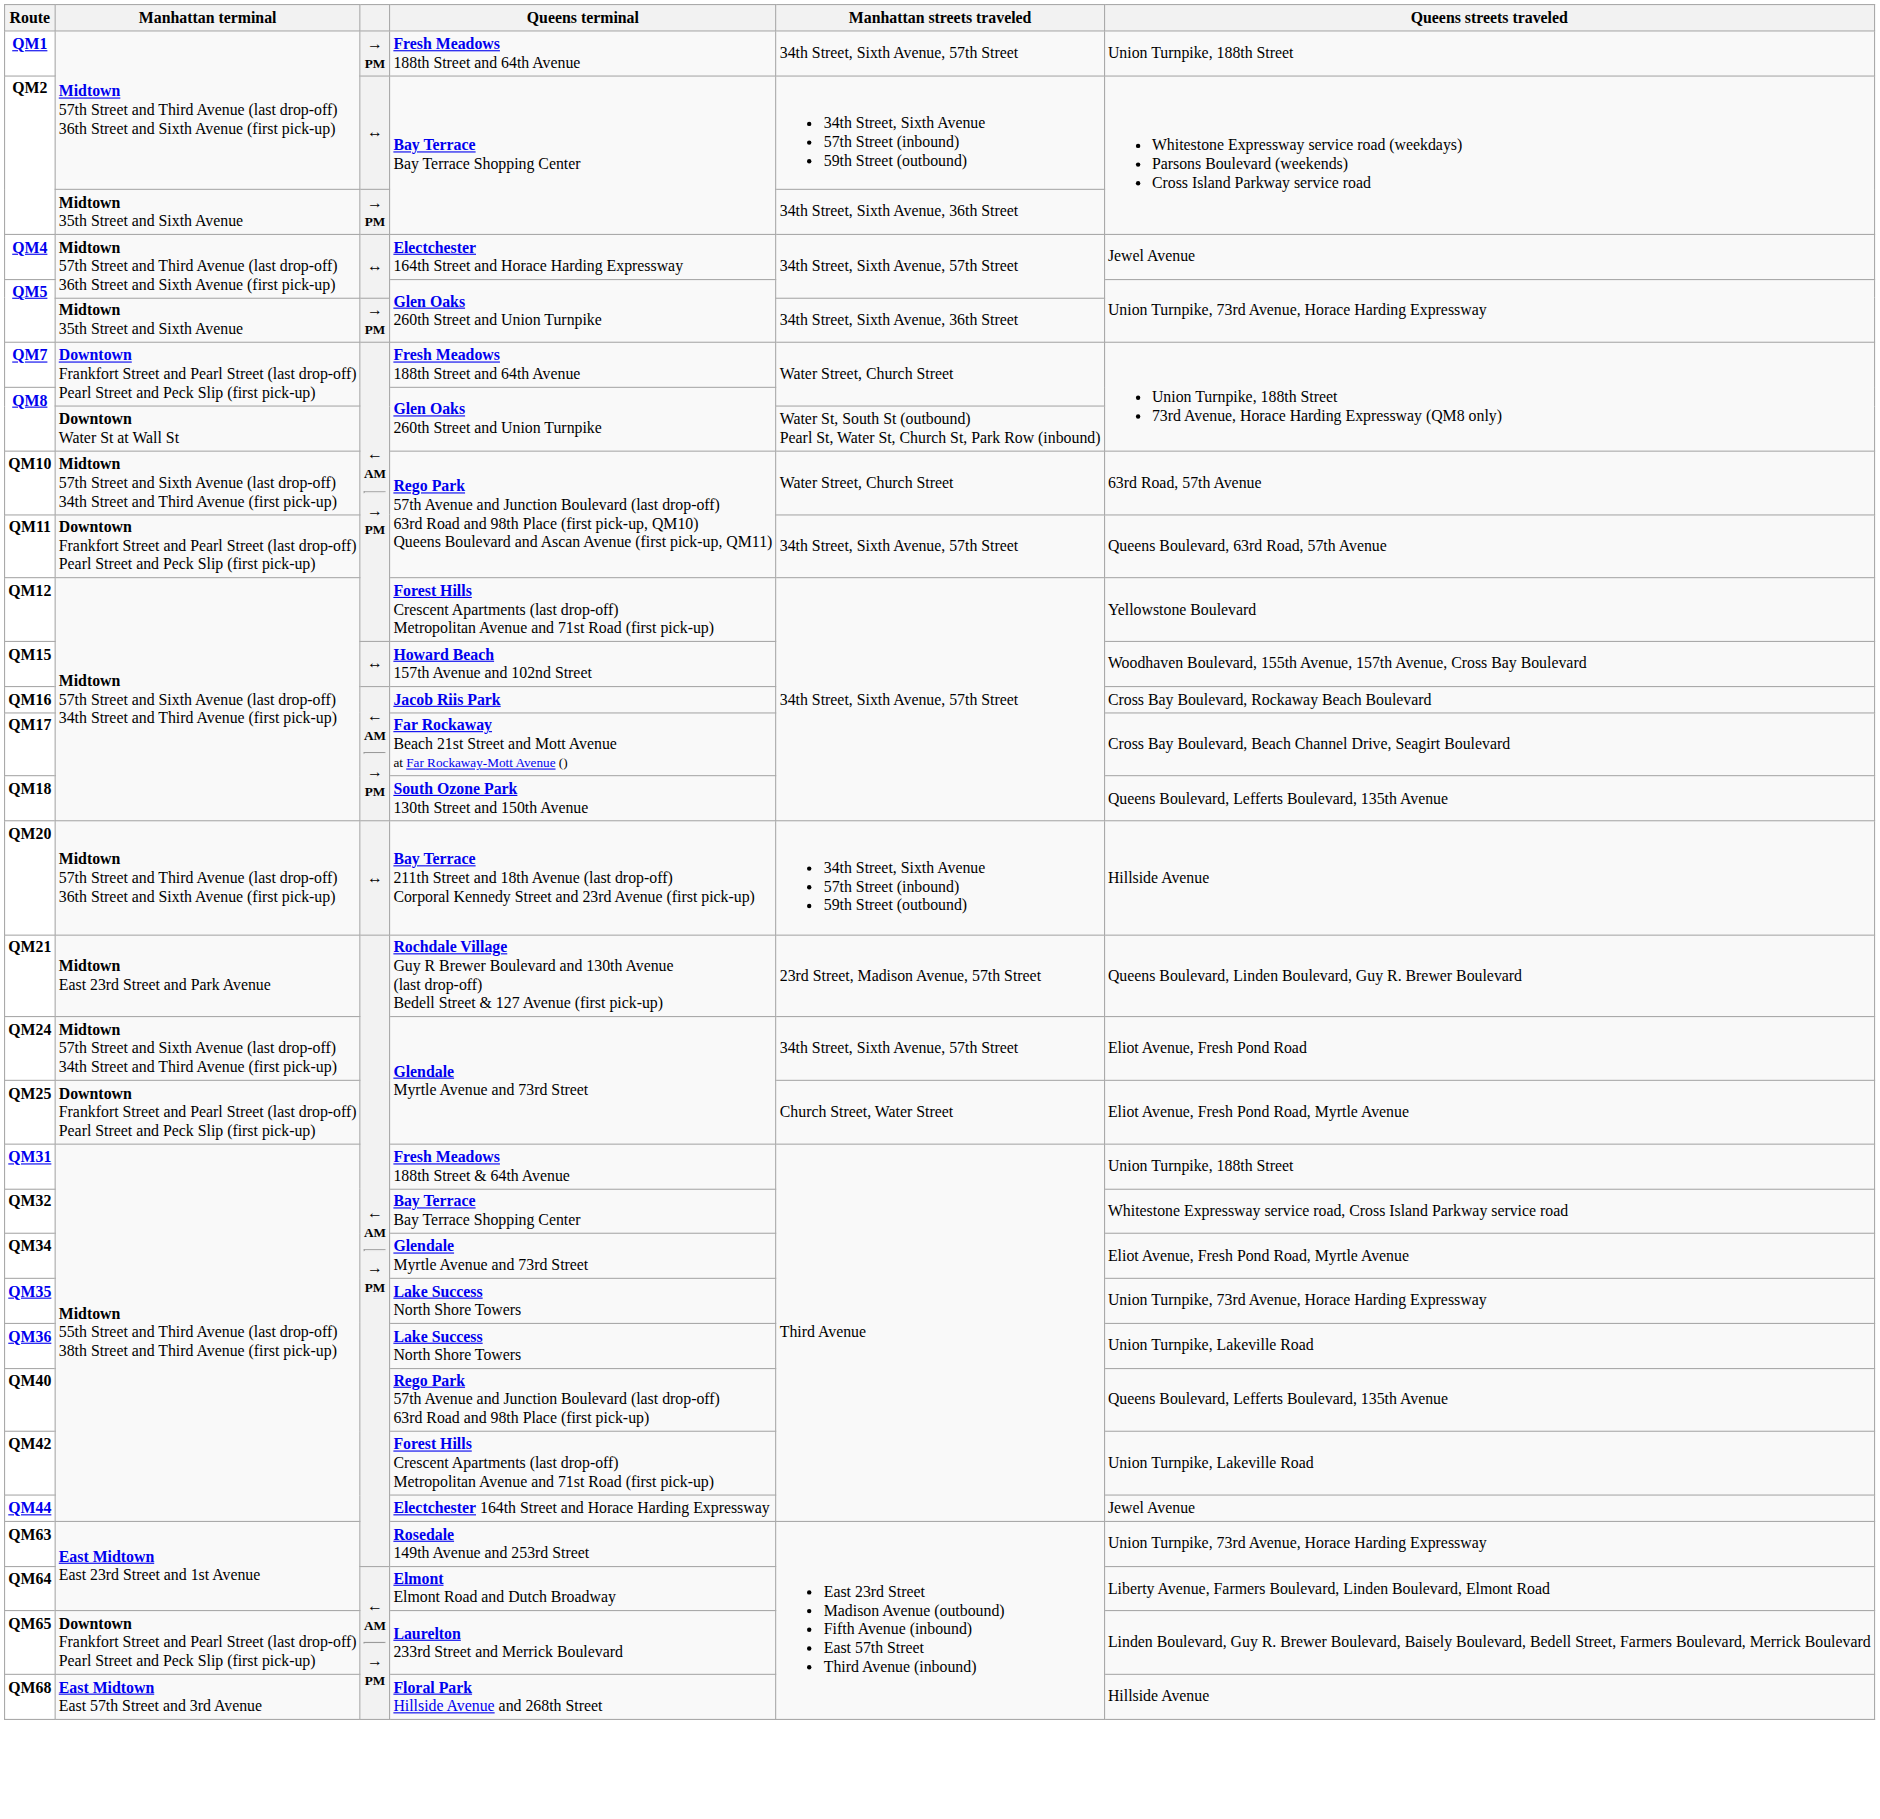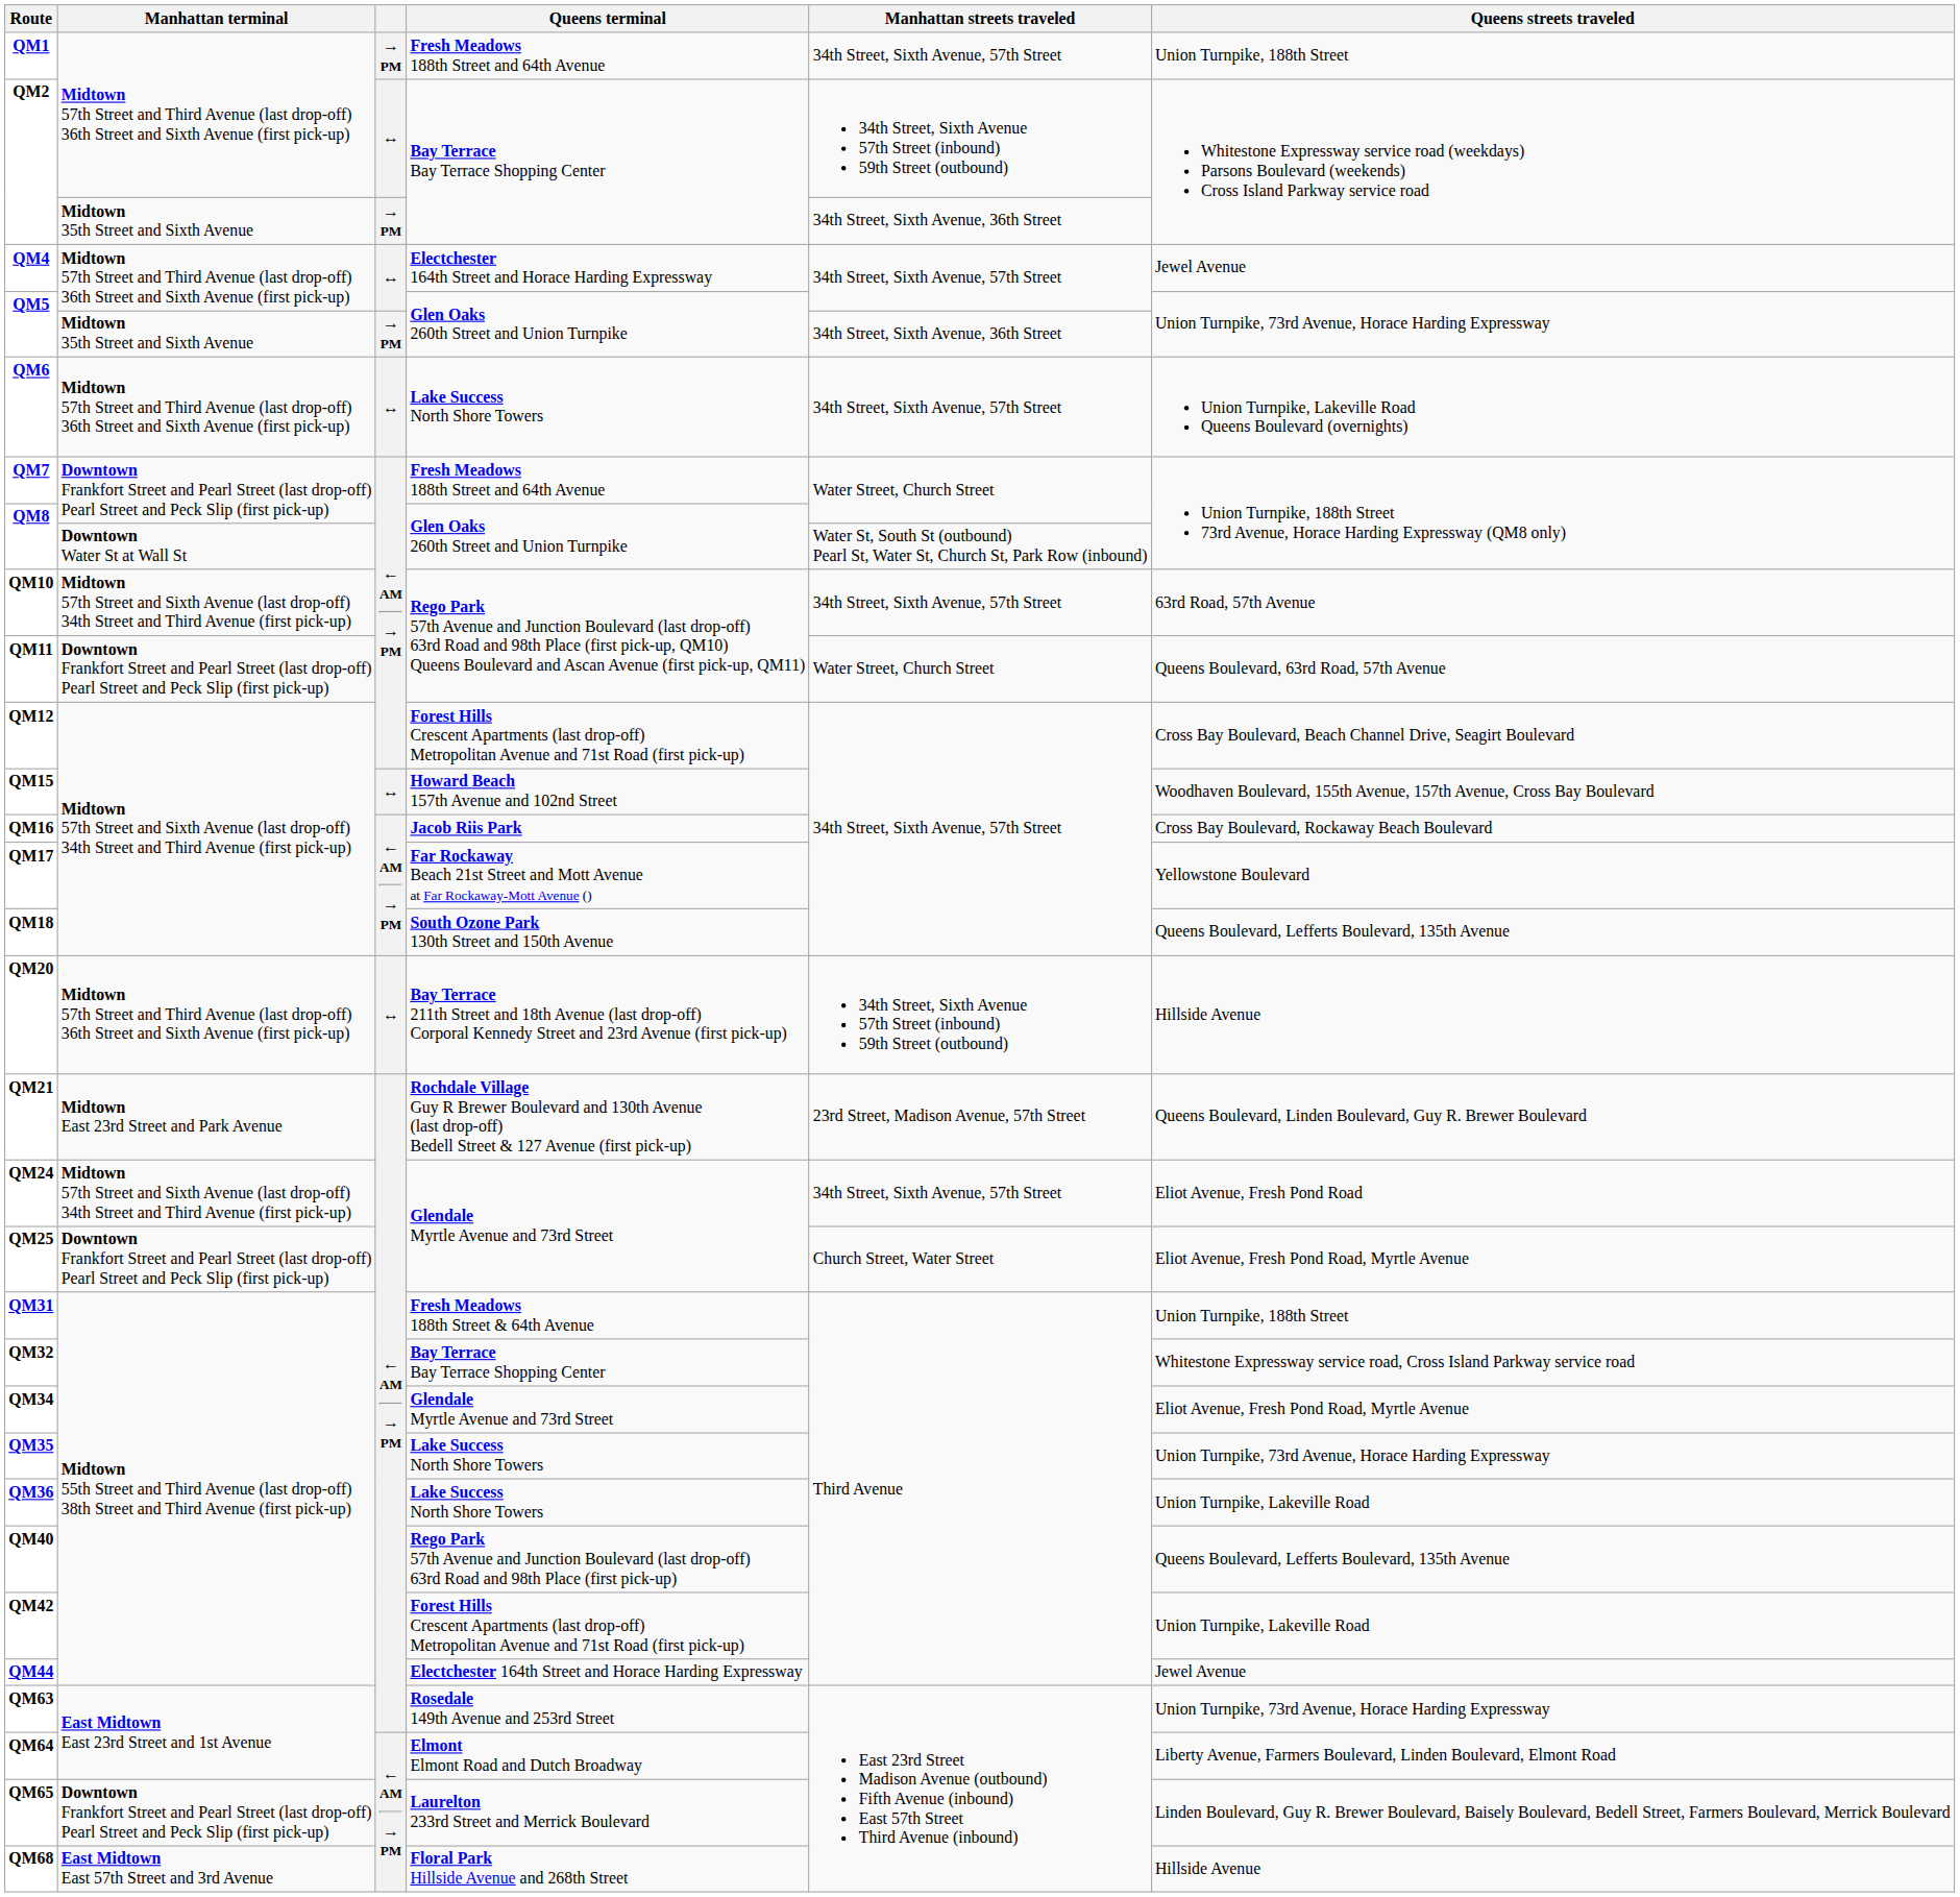 <table class=wikitable style="font-size: 90%;"|>
 <tr>
 <th>Route</th>
 <th>Manhattan terminal</th>
 <th></th>
 <th>Queens terminal</th>
 <th>Manhattan streets traveled</th>
 <th>Queens streets traveled</th>
 </tr>
 <tr>
 <td style="background:white; color:black" align="center" valign="top"><div><a href='#'><strong>QM1</strong></a></div></td>
 <td rowspan="2"><strong><a href='#'>Midtown</a></strong><br>57th Street and Third Avenue (last drop-off)<br>36th Street and Sixth Avenue (first pick-up)</td>
 <th><div><span>→</span><br><small>PM</small></div></th>
 <td><strong><a href='#'>Fresh Meadows</a></strong><br>188th Street and 64th Avenue</td>
 <td>34th Street, Sixth Avenue, 57th Street</td>
 <td>Union Turnpike, 188th Street</td>
 </tr>
 <tr>
 <td rowspan="2" style="background:white; color:black" align="center" valign="top"><div><strong>QM2</strong></div></td>
 <th><span>↔ </span></th>
 <td rowspan="2"><strong><a href='#'>Bay Terrace</a></strong><br>Bay Terrace Shopping Center</td>
 <td><br><ul><li>34th Street, Sixth Avenue</li><li>57th Street (inbound)</li><li>59th Street (outbound)</li></ul></td>
 <td rowspan="2"><br><ul><li>Whitestone Expressway service road (weekdays)</li><li>Parsons Boulevard (weekends)</li><li>Cross Island Parkway service road</li></ul></td>
 </tr>
 <tr>
 <td><strong>Midtown</strong><br>35th Street and Sixth Avenue</td>
 <th><div><span>→</span><br><small>PM</small></div></th>
 <td>34th Street, Sixth Avenue, 36th Street</td>
 </tr>
 <tr>
 <td style="background:white; color:black" align="center" valign="top"><div><strong><a href='#'>QM4</a></strong><br></div></td>
 <td rowspan="2"><strong>Midtown</strong><br>57th Street and Third Avenue (last drop-off)<br>36th Street and Sixth Avenue (first pick-up)</td>
 <th rowspan="2"><span>↔ </span></th>
 <td><strong><a href='#'>Electchester</a></strong><br>164th Street and Horace Harding Expressway</td>
 <td rowspan="2">34th Street, Sixth Avenue, 57th Street</td>
 <td>Jewel Avenue</td>
 </tr>
 <tr>
 <td rowspan="2" style="background:white; color:black" align="center" valign="top"><div><strong><a href='#'>QM5</a></strong><br></div></td>
 <td rowspan="2"><strong><a href='#'>Glen Oaks</a></strong><br>260th Street and Union Turnpike</td>
 <td rowspan="2">Union Turnpike, 73rd Avenue, Horace Harding Expressway</td>
 </tr>
 <tr>
 <td><strong>Midtown</strong><br>35th Street and Sixth Avenue</td>
 <th><div><span>→</span><br><small>PM</small></div></th>
 <td>34th Street, Sixth Avenue, 36th Street</td>
 </tr>
 <tr>
+<td style="background:white; color:black" align="center" valign="top"><div><strong><a href='#'>QM6</a></strong><br></div></td>
+<td><strong>Midtown</strong><br>57th Street and Third Avenue (last drop-off)<br>36th Street and Sixth Avenue (first pick-up)</td>
+<th><span>↔ </span></th>
+<td><strong><a href='#'>Lake Success</a></strong><br>North Shore Towers</td>
+<td>34th Street, Sixth Avenue, 57th Street</td>
+<td><br><ul><li>Union Turnpike, Lakeville Road</li><li>Queens Boulevard (overnights)</li></ul></td>
+</tr>
+<tr>
 <td style="background:white; color:black" align="center" valign=top><div><strong><a href='#'>QM7</a></strong><br></div></td>
 <td rowspan="2"><strong><a href='#'>Downtown</a></strong><br>Frankfort Street and Pearl Street (last drop-off)<br>Pearl Street and Peck Slip (first pick-up)</td>
 <th rowspan="6"><div><span>←</span><br><small>AM</small><hr><span>→</span><br><small>PM</small></div></th>
 <td><strong><a href='#'>Fresh Meadows</a></strong><br>188th Street and 64th Avenue</td>
 <td rowspan="2">Water Street, Church Street</td>
 <td rowspan="3"><br><ul><li>Union Turnpike, 188th Street</li><li>73rd Avenue, Horace Harding Expressway (QM8 only)</li></ul></td>
 </tr>
 <tr>
 <td rowspan="2" style="background:white; color:black" align="center" valign="top"><div><strong><a href='#'>QM8</a></strong></div></td>
 <td rowspan="2"><strong><a href='#'>Glen Oaks</a></strong><br>260th Street and Union Turnpike</td>
 </tr>
 <tr>
 <td><strong>Downtown</strong><br>Water St at Wall St</td>
 <td>Water St, South St (outbound)<br>Pearl St, Water St, Church St, Park Row (inbound)</td>
 </tr>
 <tr>
 <td style="background:white; color:black" align="center" valign=top><div><strong>QM10</strong><br></div></td>
 <td><strong>Midtown</strong><br>57th Street and Sixth Avenue (last drop-off)<br>34th Street and Third Avenue (first pick-up)</td>
 <td rowspan=2><strong><a href='#'>Rego Park</a></strong><br>57th Avenue and Junction Boulevard (last drop-off)<br>63rd Road and 98th Place (first pick-up, QM10)<br>Queens Boulevard and Ascan Avenue (first pick-up, QM11)</td>
-<td>Water Street, Church Street</td>
+<td>34th Street, Sixth Avenue, 57th Street</td>
 <td>63rd Road, 57th Avenue</td>
 </tr>
 <tr>
 <td style="background:white; color:black" align="center" valign=top><div><strong>QM11</strong><br></div></td>
 <td><strong>Downtown</strong><br>Frankfort Street and Pearl Street (last drop-off)<br>Pearl Street and Peck Slip (first pick-up)</td>
-<td>34th Street, Sixth Avenue, 57th Street</td>
+<td>Water Street, Church Street</td>
 <td>Queens Boulevard, 63rd Road, 57th Avenue</td>
 </tr>
 <tr>
 <td style="background:white; color:black" align="center" valign=top><div><strong>QM12</strong><br></div></td>
 <td rowspan=5><strong>Midtown</strong><br>57th Street and Sixth Avenue (last drop-off)<br>34th Street and Third Avenue (first pick-up)</td>
 <td><strong><a href='#'>Forest Hills</a></strong><br>Crescent Apartments (last drop-off)<br>Metropolitan Avenue and 71st Road (first pick-up)</td>
 <td rowspan=5>34th Street, Sixth Avenue, 57th Street</td>
-<td>Yellowstone Boulevard</td>
+<td>Cross Bay Boulevard, Beach Channel Drive, Seagirt Boulevard</td>
 </tr>
 <tr>
 <td style="background:white; color:black" align="center" valign=top><div><strong>QM15</strong></div></td>
 <th><span>↔ </span></th>
 <td><strong><a href='#'>Howard Beach</a></strong><br>157th Avenue and 102nd Street</td>
 <td>Woodhaven Boulevard, 155th Avenue, 157th Avenue, Cross Bay Boulevard</td>
 </tr>
 <tr>
 <td style="background:white; color:black" align="center" valign=top><div><strong>QM16</strong></div></td>
 <th rowspan="3"><div><span>←</span><br><small>AM</small><hr><span>→</span><br><small>PM</small></div></th>
 <td><strong><a href='#'>Jacob Riis Park</a></strong></td>
 <td>Cross Bay Boulevard, Rockaway Beach Boulevard</td>
 </tr>
 <tr>
 <td style="background:white; color:black" align="center" valign=top><div><strong>QM17</strong><br></div></td>
 <td><strong><a href='#'>Far Rockaway</a></strong><br>Beach 21st Street and Mott Avenue<br><small>at <a href='#'>Far Rockaway-Mott Avenue</a> ()</small></td>
-<td>Cross Bay Boulevard, Beach Channel Drive, Seagirt Boulevard</td>
+<td>Yellowstone Boulevard</td>
 </tr>
 <tr>
 <td style="background:white; color:black" align="center" valign=top><div><strong>QM18</strong></div></td>
 <td><strong><a href='#'>South Ozone Park</a></strong><br>130th Street and 150th Avenue</td>
 <td>Queens Boulevard, Lefferts Boulevard, 135th Avenue</td>
 </tr>
 <tr>
 <td style="background:white; color:black" align="center" valign=top><div><div><strong>QM20</strong><br></div></div></td>
 <td><strong>Midtown</strong><br>57th Street and Third Avenue (last drop-off)<br>36th Street and Sixth Avenue (first pick-up)</td>
 <th><span>↔</span></th>
 <td><strong><a href='#'>Bay Terrace</a></strong><br>211th Street and 18th Avenue (last drop-off)<br>Corporal Kennedy Street and 23rd Avenue (first pick-up)</td>
 <td><br><ul><li>34th Street, Sixth Avenue</li><li>57th Street (inbound)</li><li>59th Street (outbound)</li></ul></td>
 <td>Hillside Avenue</td>
 </tr>
 <tr>
 <td style="background:white; color:black" align="center" valign=top><div><strong>QM21</strong></div></td>
 <td><strong>Midtown</strong><br>East 23rd Street and Park Avenue</td>
 <th rowspan="12"><div><span>←</span><br><small>AM</small><hr><span>→</span><br><small>PM</small></div></th>
 <td><strong><a href='#'>Rochdale Village</a></strong><br>Guy R Brewer Boulevard and 130th Avenue<br>(last drop-off)<br>Bedell Street & 127 Avenue (first pick-up)</td>
 <td>23rd Street, Madison Avenue, 57th Street</td>
 <td>Queens Boulevard, Linden Boulevard, Guy R. Brewer Boulevard</td>
 </tr>
 <tr>
 <td style="background:white; color:black" align="center" valign=top><div><strong>QM24</strong></div></td>
 <td><strong>Midtown</strong><br>57th Street and Sixth Avenue (last drop-off)<br>34th Street and Third Avenue (first pick-up)</td>
 <td rowspan=2><strong><a href='#'>Glendale</a></strong><br>Myrtle Avenue and 73rd Street</td>
 <td>34th Street, Sixth Avenue, 57th Street</td>
 <td>Eliot Avenue, Fresh Pond Road</td>
 </tr>
 <tr>
 <td style="background:white; color:black" align="center" valign=top><div><strong>QM25</strong></div></td>
 <td><strong>Downtown</strong><br>Frankfort Street and Pearl Street (last drop-off)<br>Pearl Street and Peck Slip (first pick-up)</td>
 <td>Church Street, Water Street</td>
 <td>Eliot Avenue, Fresh Pond Road, Myrtle Avenue</td>
 </tr>
 <tr>
 <td style="background:white; color:black" align="center" valign=top><div><strong><a href='#'>QM31</a></strong></div></td>
 <td rowspan=8><strong>Midtown</strong><br>55th Street and Third Avenue (last drop-off)<br>38th Street and Third Avenue (first pick-up)</td>
 <td><strong><a href='#'>Fresh Meadows</a></strong><br>188th Street & 64th Avenue</td>
 <td rowspan=8>Third Avenue</td>
 <td>Union Turnpike, 188th Street</td>
 </tr>
 <tr>
 <td style="background:white; color:black" align="center" valign=top><div><strong>QM32</strong></div></td>
 <td><strong><a href='#'>Bay Terrace</a></strong><br>Bay Terrace Shopping Center</td>
 <td>Whitestone Expressway service road, Cross Island Parkway service road</td>
 </tr>
 <tr>
 <td style="background:white; color:black" align="center" valign=top><div><strong>QM34</strong></div></td>
 <td><strong><a href='#'>Glendale</a></strong><br>Myrtle Avenue and 73rd Street</td>
 <td>Eliot Avenue, Fresh Pond Road, Myrtle Avenue</td>
 </tr>
 <tr>
 <td style="background:white; color:black" align="center" valign=top><div><strong><a href='#'>QM35</a></strong></div></td>
 <td><strong><a href='#'>Lake Success</a></strong><br>North Shore Towers</td>
 <td>Union Turnpike, 73rd Avenue, Horace Harding Expressway</td>
 </tr>
 <tr>
 <td style="background:white; color:black" align="center" valign=top><div><strong><a href='#'>QM36</a></strong></div></td>
 <td><strong><a href='#'>Lake Success</a></strong><br>North Shore Towers</td>
 <td>Union Turnpike, Lakeville Road</td>
 </tr>
 <tr>
 <td style="background:white; color:black" align="center" valign=top><div><strong>QM40</strong></div></td>
 <td><strong><a href='#'>Rego Park</a></strong><br>57th Avenue and Junction Boulevard (last drop-off)<br>63rd Road and 98th Place (first pick-up)</td>
 <td>Queens Boulevard, Lefferts Boulevard, 135th Avenue</td>
 </tr>
 <tr>
 <td style="background:white; color:black" align="center" valign=top><div><strong>QM42</strong></div></td>
 <td><strong><a href='#'>Forest Hills</a></strong><br>Crescent Apartments (last drop-off)<br>Metropolitan Avenue and 71st Road (first pick-up)</td>
 <td>Union Turnpike, Lakeville Road</td>
 </tr>
 <tr>
 <td style="background:white; color:black" align="center" valign=top><div><strong><a href='#'>QM44</a></strong><br></div></td>
 <td><strong><a href='#'>Electchester</a></strong> 164th Street and Horace Harding Expressway</td>
 <td>Jewel Avenue</td>
 </tr>
 <tr>
 <td style="background:white; color:black" align="center" valign="top"><div><strong>QM63</strong></div></td>
 <td rowspan="2"><strong><a href='#'>East Midtown</a></strong><br>East 23rd Street and 1st Avenue</td>
 <td><strong><a href='#'>Rosedale</a></strong><br>149th Avenue and 253rd Street</td>
 <td rowspan="4"><br><ul><li>East 23rd Street</li><li>Madison Avenue (outbound)</li><li>Fifth Avenue (inbound)</li><li>East 57th Street</li><li>Third Avenue (inbound)</li></ul></td>
 <td>Union Turnpike, 73rd Avenue, Horace Harding Expressway</td>
 </tr>
 <tr>
 <td style="background:white; color:black" align="center" valign="top"><div><strong>QM64</strong></div></td>
 <th rowspan="4"><div><span>←</span><br><small>AM</small><hr><span>→</span><br><small>PM</small></div></th>
 <td><strong><a href='#'>Elmont</a></strong><br> Elmont Road and Dutch Broadway</td>
 <td>Liberty Avenue, Farmers Boulevard, Linden Boulevard, Elmont Road</td>
 </tr>
 <tr>
 <td style="background:white; color:black" align="center" valign=top><div><strong>QM65</strong></div></td>
 <td><strong>Downtown</strong><br>Frankfort Street and Pearl Street (last drop-off)<br>Pearl Street and Peck Slip (first pick-up)</td>
 <td><strong><a href='#'>Laurelton</a></strong><br>233rd Street and Merrick Boulevard</td>
 <td>Linden Boulevard, Guy R. Brewer Boulevard, Baisely Boulevard, Bedell Street, Farmers Boulevard, Merrick Boulevard</td>
 </tr>
 <tr>
 <td style="background:white; color:black" align="center" valign="top"><div><strong>QM68</strong></div></td>
 <td><strong><a href='#'>East Midtown</a></strong><br> East  57th Street and 3rd Avenue</td>
 <td><strong><a href='#'>Floral Park</a></strong><br><a href='#'>Hillside Avenue</a> and 268th Street</td>
 <td>Hillside Avenue</td>
 </tr>
 </table>
